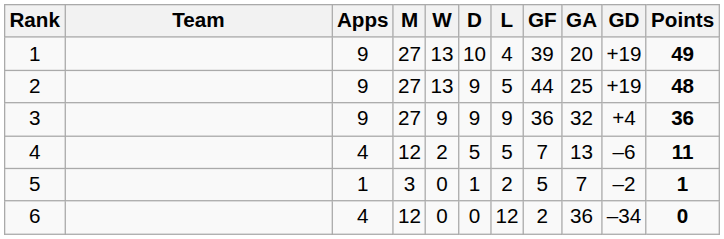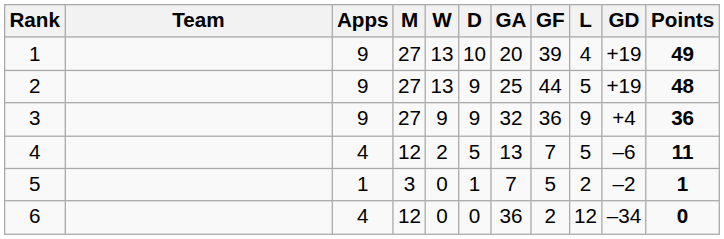 <table class="wikitable sortable" style="text-align:center">
 <tr>
 <th>Rank</th>
 <th width=200>Team</th>
 <th>Apps</th>
 <th>M</th>
 <th>W</th>
 <th>D</th>
+<th>GA</th>
+<th>GF</th>
 <th>L</th>
-<th>GF</th>
-<th>GA</th>
 <th>GD</th>
 <th>Points</th>
 </tr>
 <tr>
 <td>1</td>
 <td align=left></td>
 <td>9</td>
 <td>27</td>
 <td>13</td>
 <td>10</td>
+<td>20</td>
+<td>39</td>
 <td>4</td>
-<td>39</td>
-<td>20</td>
 <td>+19</td>
 <td><strong>49</strong></td>
 </tr>
 <tr>
 <td>2</td>
 <td align=left></td>
 <td>9</td>
 <td>27</td>
 <td>13</td>
 <td>9</td>
+<td>25</td>
+<td>44</td>
 <td>5</td>
-<td>44</td>
-<td>25</td>
 <td>+19</td>
 <td><strong>48</strong></td>
 </tr>
 <tr>
 <td>3</td>
 <td align=left></td>
 <td>9</td>
 <td>27</td>
 <td>9</td>
 <td>9</td>
+<td>32</td>
+<td>36</td>
 <td>9</td>
-<td>36</td>
-<td>32</td>
 <td>+4</td>
 <td><strong>36</strong></td>
 </tr>
 <tr>
 <td>4</td>
 <td align=left></td>
 <td>4</td>
 <td>12</td>
 <td>2</td>
 <td>5</td>
+<td>13</td>
+<td>7</td>
 <td>5</td>
-<td>7</td>
-<td>13</td>
 <td>–6</td>
 <td><strong>11</strong></td>
 </tr>
 <tr>
 <td>5</td>
 <td align=left></td>
 <td>1</td>
 <td>3</td>
 <td>0</td>
 <td>1</td>
+<td>7</td>
+<td>5</td>
 <td>2</td>
-<td>5</td>
-<td>7</td>
 <td>–2</td>
 <td><strong>1</strong></td>
 </tr>
 <tr>
 <td>6</td>
 <td align=left></td>
 <td>4</td>
 <td>12</td>
 <td>0</td>
 <td>0</td>
+<td>36</td>
+<td>2</td>
 <td>12</td>
-<td>2</td>
-<td>36</td>
 <td>–34</td>
 <td><strong>0</strong></td>
 </tr>
 </table>
